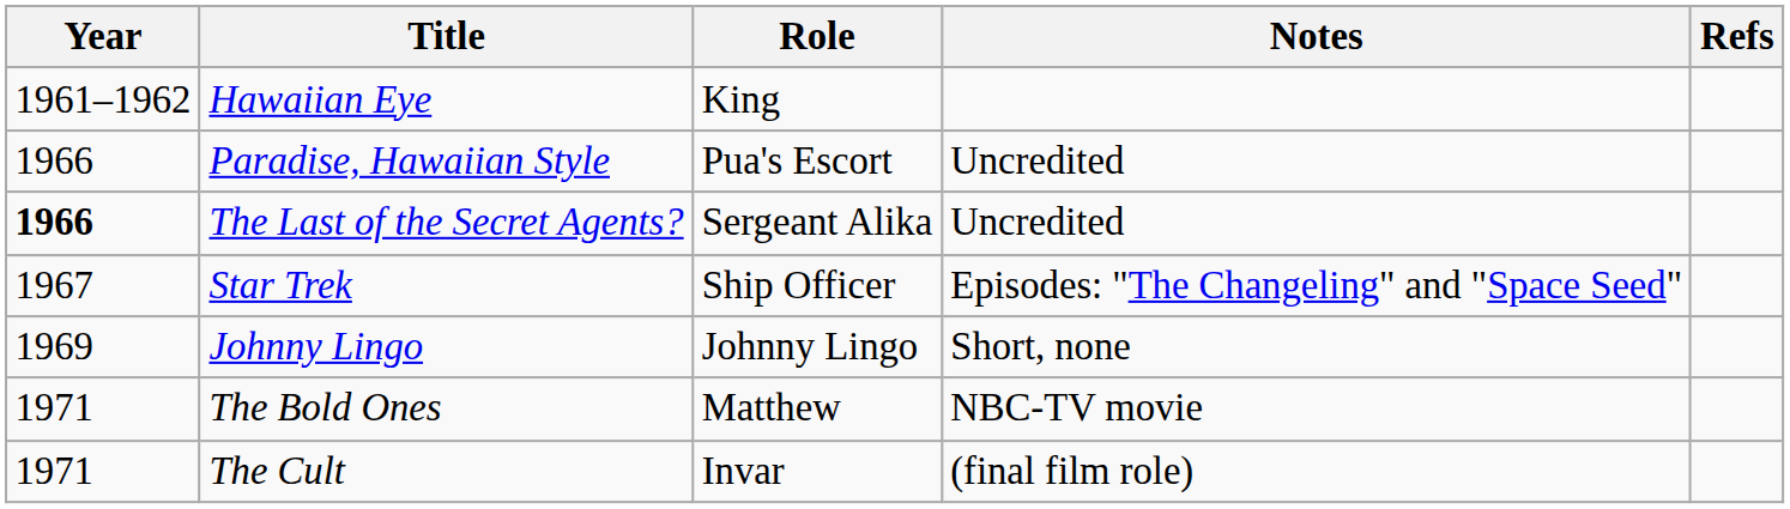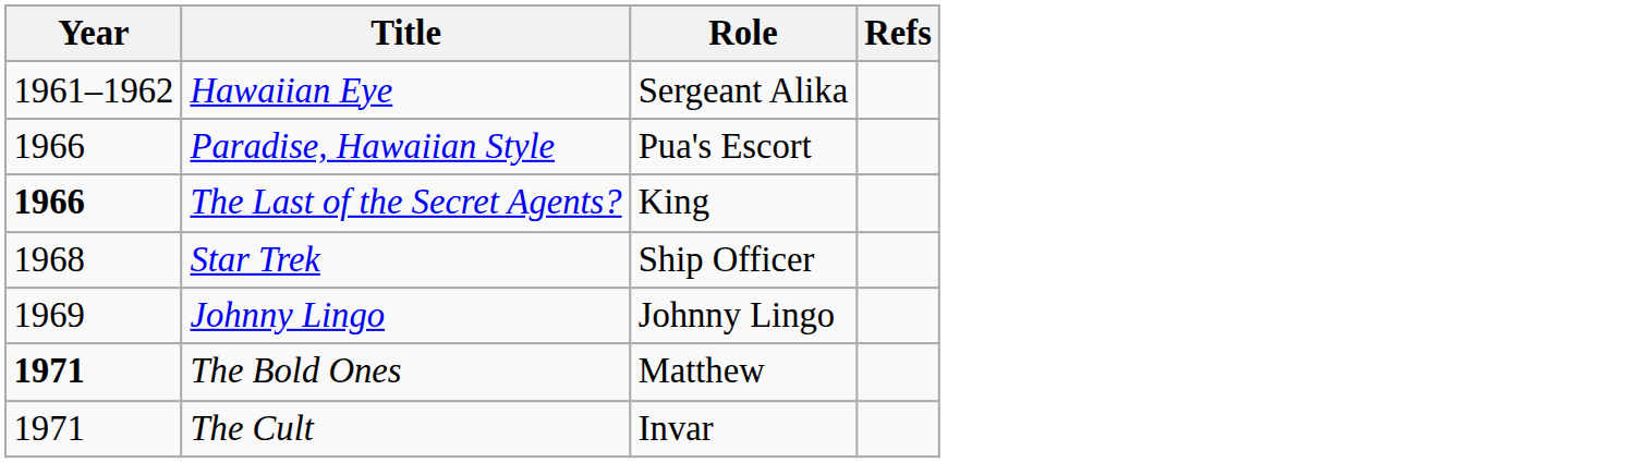 <table class="wikitable">
 <tr>
 <th>Year</th>
 <th>Title</th>
 <th>Role</th>
-<th>Notes</th>
 <th>Refs</th>
 </tr>
 <tr>
 <td>1961–1962</td>
 <td><em><a href='#'>Hawaiian Eye</a></em></td>
-<td>King</td>
-<td></td>
+<td>Sergeant Alika</td>
 <td></td>
 </tr>
 <tr>
 <td>1966</td>
 <td><em><a href='#'>Paradise, Hawaiian Style</a></em></td>
 <td>Pua's Escort</td>
-<td>Uncredited</td>
 <td></td>
 </tr>
 <tr>
 <td><strong>1966</strong></td>
 <td><em><a href='#'>The Last of the Secret Agents?</a></em></td>
-<td>Sergeant Alika</td>
-<td>Uncredited</td>
+<td>King</td>
 <td></td>
 </tr>
 <tr>
-<td>1967</td>
+<td>1968</td>
 <td><em><a href='#'>Star Trek</a></em></td>
 <td>Ship Officer</td>
-<td>Episodes: "<a href='#'>The Changeling</a>" and "<a href='#'>Space Seed</a>"</td>
 <td></td>
 </tr>
 <tr>
 <td>1969</td>
 <td><em><a href='#'>Johnny Lingo</a></em></td>
 <td>Johnny Lingo</td>
-<td>Short, none</td>
 <td></td>
 </tr>
 <tr>
-<td>1971</td>
+<td><strong>1971</strong></td>
 <td><em>The Bold Ones</em></td>
 <td>Matthew</td>
-<td>NBC-TV movie</td>
 <td></td>
 </tr>
 <tr>
 <td>1971</td>
 <td><em>The Cult</em></td>
 <td>Invar</td>
-<td>(final film role)</td>
 <td></td>
 </tr>
 </table>
